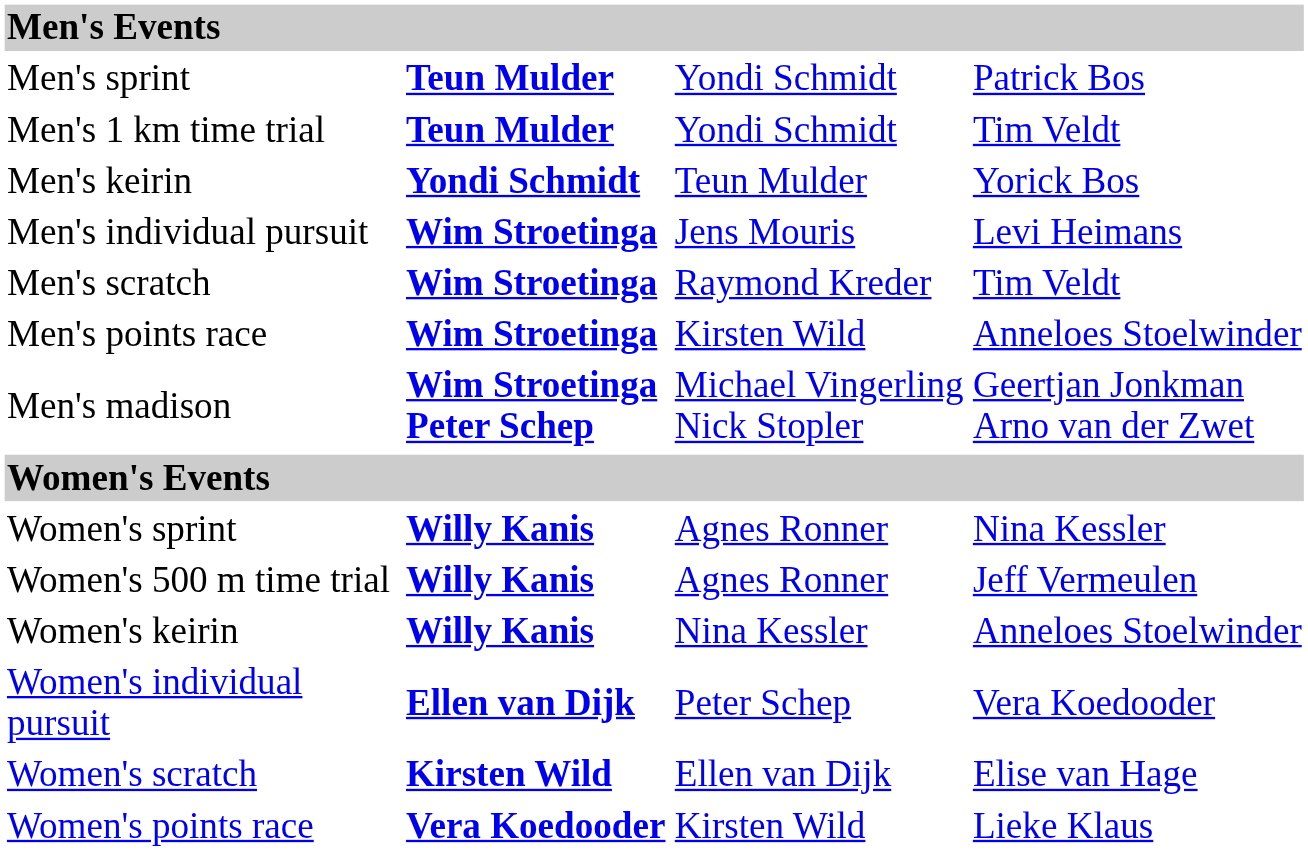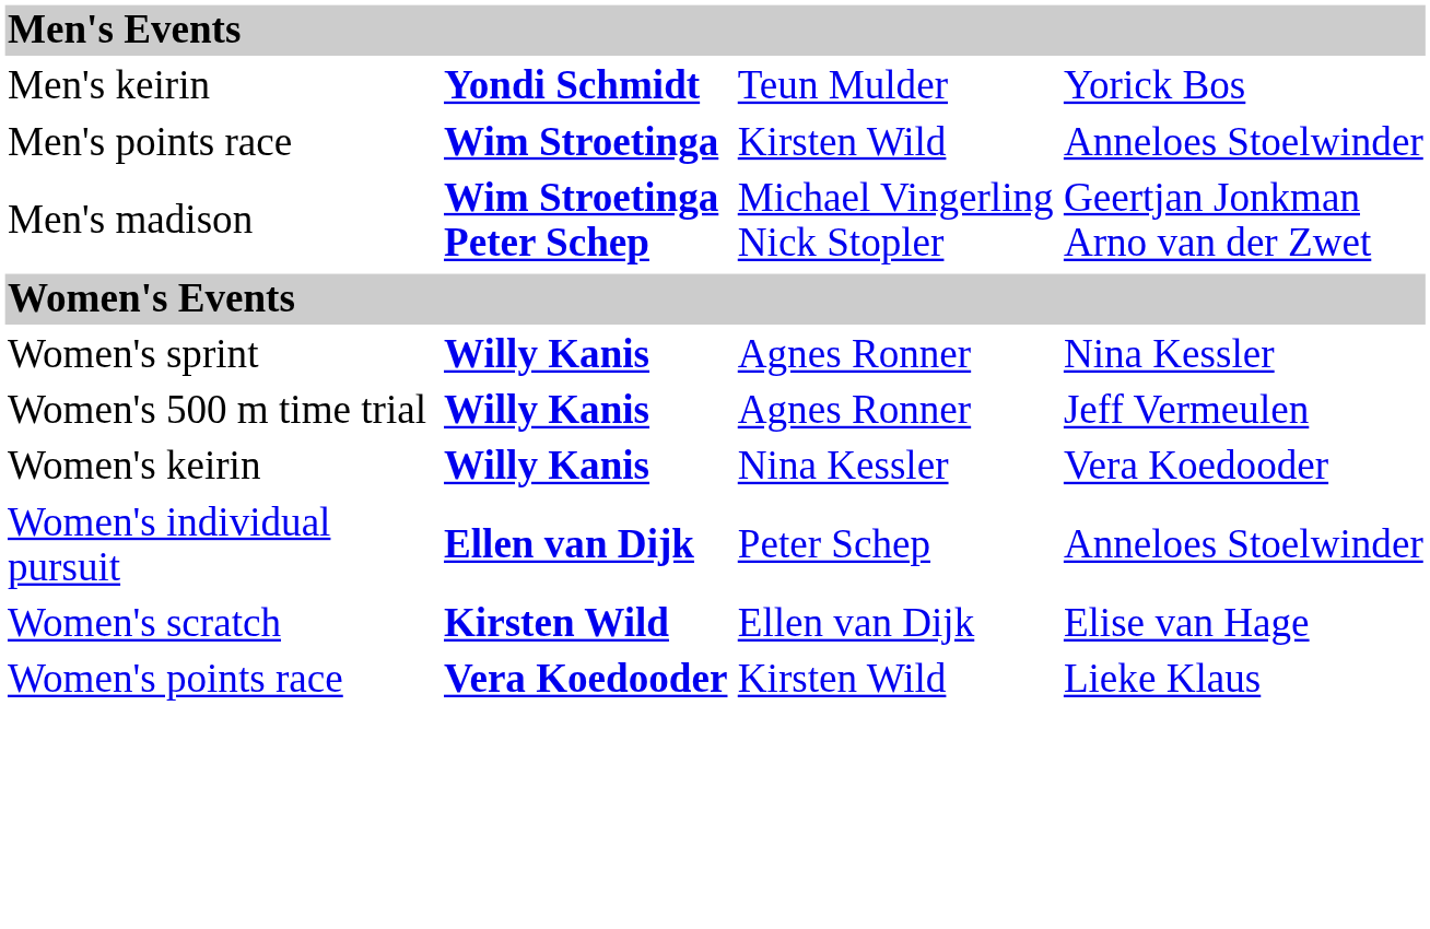 <table>
 <tr bgcolor="#cccccc">
 <td colspan=4><strong>Men's Events</strong></td>
-</tr>
-<tr>
-<td>Men's sprint</td>
-<td><strong><a href='#'>Teun Mulder</a></strong></td>
-<td><a href='#'>Yondi Schmidt</a></td>
-<td><a href='#'>Patrick Bos</a></td>
-</tr>
-<tr>
-<td>Men's 1 km time trial</td>
-<td><strong><a href='#'>Teun Mulder</a></strong></td>
-<td><a href='#'>Yondi Schmidt</a></td>
-<td><a href='#'>Tim Veldt</a></td>
 </tr>
 <tr>
 <td>Men's keirin</td>
 <td><strong><a href='#'>Yondi Schmidt</a></strong></td>
 <td><a href='#'>Teun Mulder</a></td>
 <td><a href='#'>Yorick Bos</a></td>
-</tr>
-<tr>
-<td>Men's individual pursuit</td>
-<td><strong><a href='#'>Wim Stroetinga</a></strong></td>
-<td><a href='#'>Jens Mouris</a></td>
-<td><a href='#'>Levi Heimans</a></td>
-</tr>
-<tr>
-<td>Men's scratch</td>
-<td><strong><a href='#'>Wim Stroetinga</a></strong></td>
-<td><a href='#'>Raymond Kreder</a></td>
-<td><a href='#'>Tim Veldt</a></td>
 </tr>
 <tr>
 <td>Men's points race</td>
 <td><strong><a href='#'>Wim Stroetinga</a></strong></td>
 <td><a href='#'>Kirsten Wild</a></td>
 <td><a href='#'>Anneloes Stoelwinder</a></td>
 </tr>
 <tr>
 <td>Men's madison</td>
 <td><strong><a href='#'>Wim Stroetinga</a></strong><br><strong><a href='#'>Peter Schep</a></strong></td>
 <td><a href='#'>Michael Vingerling</a><br><a href='#'>Nick Stopler</a></td>
 <td><a href='#'>Geertjan Jonkman</a><br><a href='#'>Arno van der Zwet</a></td>
 </tr>
 <tr bgcolor="#cccccc">
 <td colspan=4><strong>Women's Events</strong></td>
 </tr>
 <tr>
 <td>Women's sprint</td>
 <td><strong><a href='#'>Willy Kanis</a></strong></td>
 <td><a href='#'>Agnes Ronner</a></td>
 <td><a href='#'>Nina Kessler</a></td>
 </tr>
 <tr>
 <td>Women's 500 m time trial</td>
 <td><strong><a href='#'>Willy Kanis</a></strong></td>
 <td><a href='#'>Agnes Ronner</a></td>
 <td><a href='#'>Jeff Vermeulen</a></td>
 </tr>
 <tr>
 <td>Women's keirin</td>
 <td><strong><a href='#'>Willy Kanis</a></strong></td>
 <td><a href='#'>Nina Kessler</a></td>
-<td><a href='#'>Anneloes Stoelwinder</a></td>
+<td><a href='#'>Vera Koedooder</a></td>
 </tr>
 <tr>
 <td width=168><a href='#'>Women's individual pursuit</a><br></td>
 <td><strong><a href='#'>Ellen van Dijk</a></strong></td>
 <td><a href='#'>Peter Schep</a></td>
-<td><a href='#'>Vera Koedooder</a></td>
+<td><a href='#'>Anneloes Stoelwinder</a></td>
 </tr>
 <tr>
 <td><a href='#'>Women's scratch</a><br></td>
 <td><strong><a href='#'>Kirsten Wild</a></strong></td>
 <td><a href='#'>Ellen van Dijk</a></td>
 <td><a href='#'>Elise van Hage</a></td>
 </tr>
 <tr>
 <td><a href='#'>Women's points race</a><br></td>
 <td><strong><a href='#'>Vera Koedooder</a></strong></td>
 <td><a href='#'>Kirsten Wild</a></td>
 <td><a href='#'>Lieke Klaus</a></td>
 </tr>
 </table>
